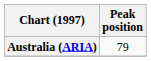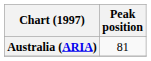 <table class="wikitable sortable plainrowheaders" style="text-align:center">
 <tr>
 <th>Chart (1997)</th>
 <th>Peak<br>position</th>
 </tr>
 <tr>
 <th scope="row">Australia (<a href='#'>ARIA</a>)</th>
-<td>79</td>
+<td>81</td>
 </tr>
 <tr>
 </tr>
 </table>
